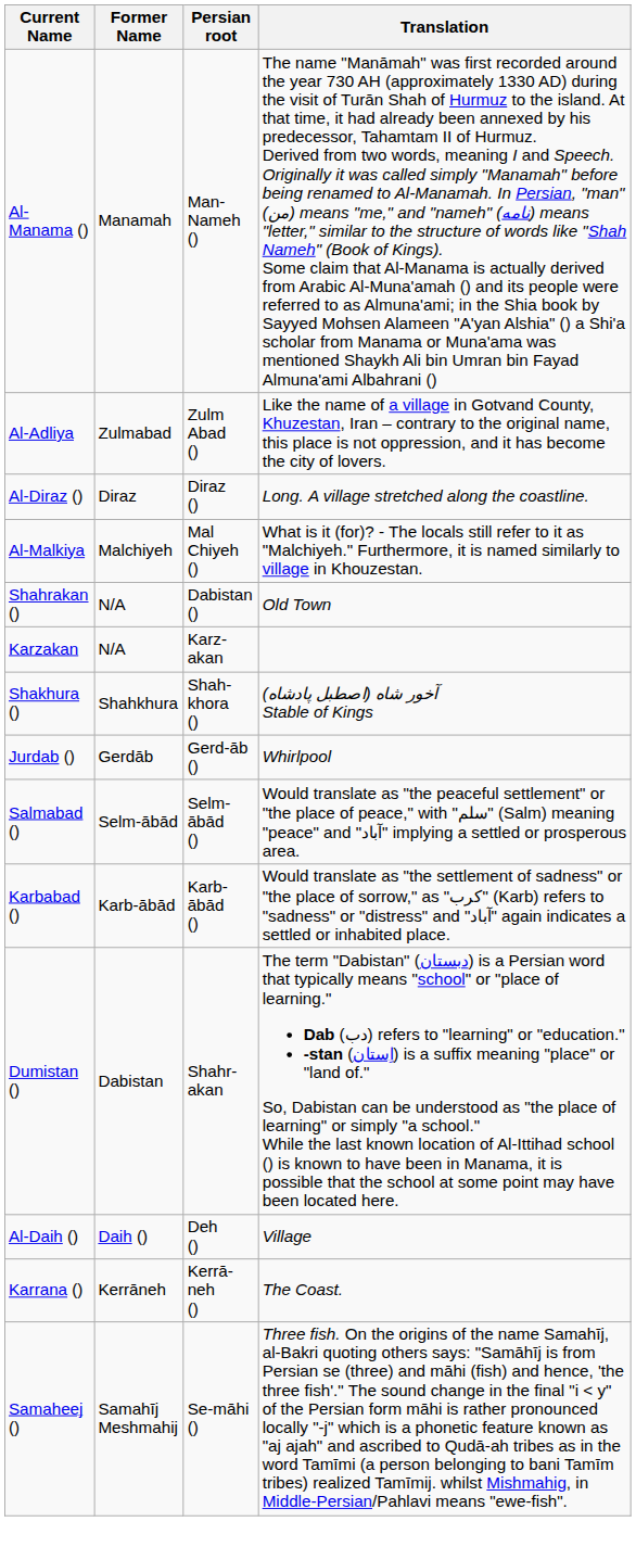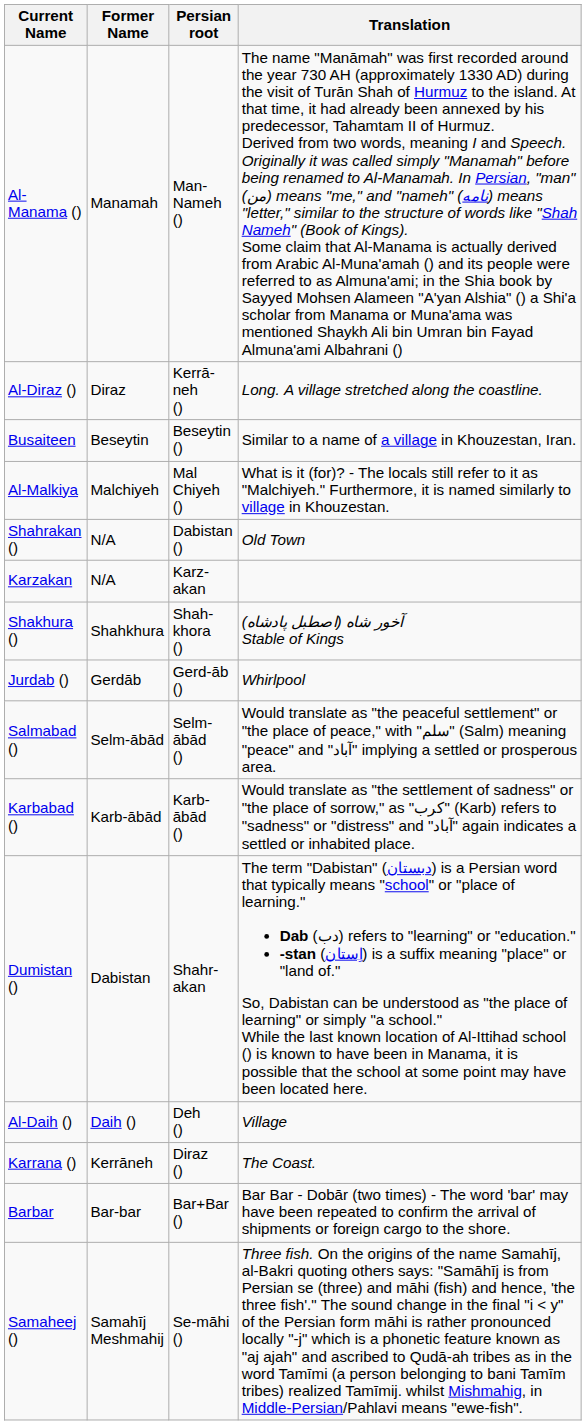 <table class="wikitable sortable">
 <tr>
 <th>Current Name</th>
 <th>Former Name</th>
 <th>Persian root</th>
 <th>Translation</th>
 </tr>
 <tr>
 <td><a href='#'>Al-Manama</a> ()</td>
 <td>Manamah</td>
 <td>Man-Nameh<br>()</td>
 <td>The name "Manāmah" was first recorded around the year 730 AH (approximately 1330 AD) during the visit of Turān Shah of <a href='#'>Hurmuz</a> to the island. At that time, it had already been annexed by his predecessor, Tahamtam II of Hurmuz.<br>Derived from two words, meaning <em>I</em> and <em>Speech. Originally it was called simply "Manamah" before being renamed to Al-Manamah. In <a href='#'>Persian</a>, "man" (من) means "me," and "nameh" (<a href='#'>نامه</a>) means "letter," similar to the structure of words like "<a href='#'>Shah Nameh</a>" (Book of Kings).</em><br>Some claim that Al-Manama is actually derived from Arabic Al-Muna'amah () and its people were referred to as Almuna'ami; in the Shia book by Sayyed Mohsen Alameen "A'yan Alshia" () a Shi'a scholar from Manama or Muna'ama was mentioned Shaykh Ali bin Umran bin Fayad Almuna'ami Albahrani ()</td>
 </tr>
 <tr>
-<td><a href='#'>Al-Adliya</a></td>
-<td>Zulmabad</td>
-<td>Zulm Abad<br>()</td>
-<td>Like the name of <a href='#'>a village</a> in Gotvand County, <a href='#'>Khuzestan</a>, Iran – contrary to the original name, this place is not oppression, and it has become the city of lovers.</td>
+<td><a href='#'>Al-Diraz</a> ()</td>
+<td>Diraz</td>
+<td>Kerrā-neh<br>()</td>
+<td><em>Long.</em> <em>A village stretched along the coastline.</em></td>
 </tr>
 <tr>
-<td><a href='#'>Al-Diraz</a> ()</td>
-<td>Diraz</td>
-<td>Diraz<br>()</td>
-<td><em>Long.</em> <em>A village stretched along the coastline.</em></td>
+<td><a href='#'>Busaiteen</a></td>
+<td>Beseytin</td>
+<td>Beseytin<br>()</td>
+<td>Similar to a name of <a href='#'>a village</a> in Khouzestan, Iran.</td>
 </tr>
 <tr>
 <td><a href='#'>Al-Malkiya</a></td>
 <td>Malchiyeh</td>
 <td>Mal Chiyeh<br>()</td>
 <td>What is it (for)? - The locals still refer to it as "Malchiyeh." Furthermore, it is named similarly to <a href='#'>village</a> in Khouzestan.</td>
 </tr>
 <tr>
 <td><a href='#'>Shahrakan</a> ()</td>
 <td>N/A</td>
 <td>Dabistan<br>()</td>
 <td><em>Old Town</em></td>
 </tr>
 <tr>
 <td><a href='#'>Karzakan</a></td>
 <td>N/A</td>
 <td>Karz-akan</td>
 <td></td>
 </tr>
 <tr>
 <td><a href='#'>Shakhura</a> ()</td>
 <td>Shahkhura</td>
 <td>Shah-khora<br>()</td>
 <td><em>آخور شاه (اصطبل پادشاه)</em><br><em>Stable of Kings</em></td>
 </tr>
 <tr>
 <td><a href='#'>Jurdab</a> ()</td>
 <td>Gerdāb</td>
 <td>Gerd-āb<br>()</td>
 <td><em>Whirlpool</em></td>
 </tr>
 <tr>
 <td><a href='#'>Salmabad</a> ()</td>
 <td>Selm-ābād</td>
 <td>Selm-ābād<br>()</td>
 <td>Would translate as "the peaceful settlement" or "the place of peace," with "سلم" (Salm) meaning "peace" and "آباد" implying a settled or prosperous area.</td>
 </tr>
 <tr>
 <td><a href='#'>Karbabad</a> ()</td>
 <td>Karb-ābād</td>
 <td>Karb-ābād<br>()</td>
 <td>Would translate as "the settlement of sadness" or "the place of sorrow," as "کرب" (Karb) refers to "sadness" or "distress" and "آباد" again indicates a settled or inhabited place.</td>
 </tr>
 <tr>
 <td><a href='#'>Dumistan</a> ()</td>
 <td>Dabistan</td>
 <td>Shahr-akan</td>
 <td>The term "Dabistan" (<a href='#'>دبستان</a>) is a Persian word that typically means "<a href='#'>school</a>" or "place of learning."<br><ul><li><strong>Dab</strong> (دب) refers to "learning" or "education."</li><li><strong>-stan</strong> (<a href='#'>اِستان</a>) is a suffix meaning "place" or "land of."</li></ul>So, Dabistan can be understood as "the place of learning" or simply "a school."<br>While the last known location of Al-Ittihad school () is known to have been in Manama, it is possible that the school at some point may have been located here.</td>
 </tr>
 <tr>
 <td><a href='#'>Al-Daih</a> ()</td>
 <td><a href='#'>Daih</a> ()</td>
 <td>Deh<br>()</td>
 <td><em>Village</em></td>
 </tr>
 <tr>
 <td><a href='#'>Karrana</a> ()</td>
 <td>Kerrāneh</td>
-<td>Kerrā-neh<br>()</td>
+<td>Diraz<br>()</td>
 <td><em>The Coast.</em></td>
+</tr>
+<tr>
+<td><a href='#'>Barbar</a></td>
+<td>Bar-bar</td>
+<td>Bar+Bar<br>()</td>
+<td>Bar Bar - Dobār (two times) - The word 'bar' may have been repeated to confirm the arrival of shipments or foreign cargo to the shore.</td>
 </tr>
 <tr>
 <td><a href='#'>Samaheej</a> ()</td>
 <td>Samahīj<br>Meshmahij</td>
 <td>Se-māhi<br>()</td>
 <td><em>Three fish.</em> On the origins of the name Samahīj, al-Bakri quoting others says: "Samāhīj is from Persian se (three) and māhi (fish) and hence, 'the three fish'." The sound change in the final "i < y" of the Persian form māhi is rather pronounced locally "-j" which is a phonetic feature known as "aj ajah" and ascribed to Qudā-ah tribes as in the word Tamīmi (a person belonging to bani Tamīm tribes) realized Tamīmij. whilst <a href='#'>Mishmahig</a>, in <a href='#'>Middle-Persian</a>/Pahlavi means "ewe-fish".</td>
 </tr>
 </table>
